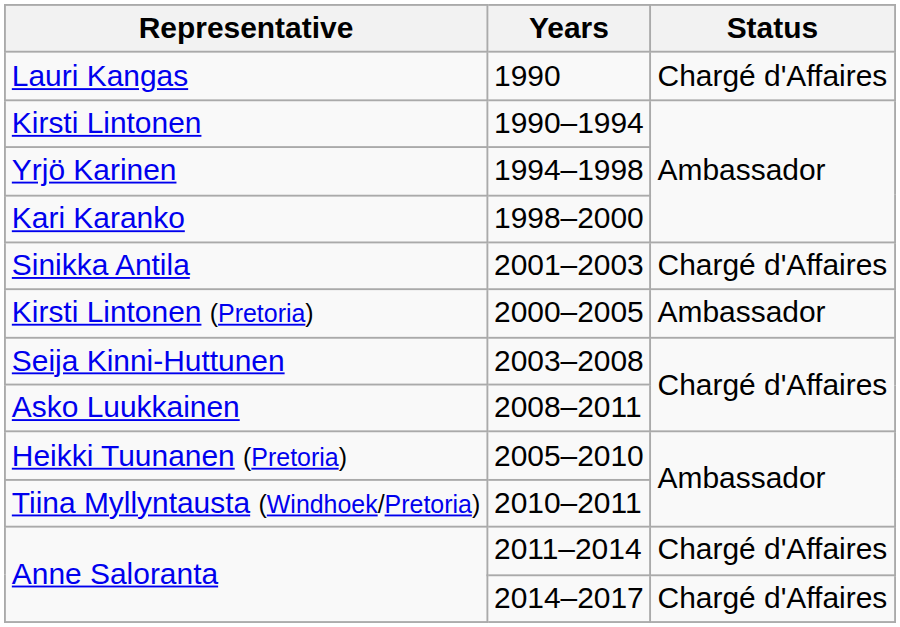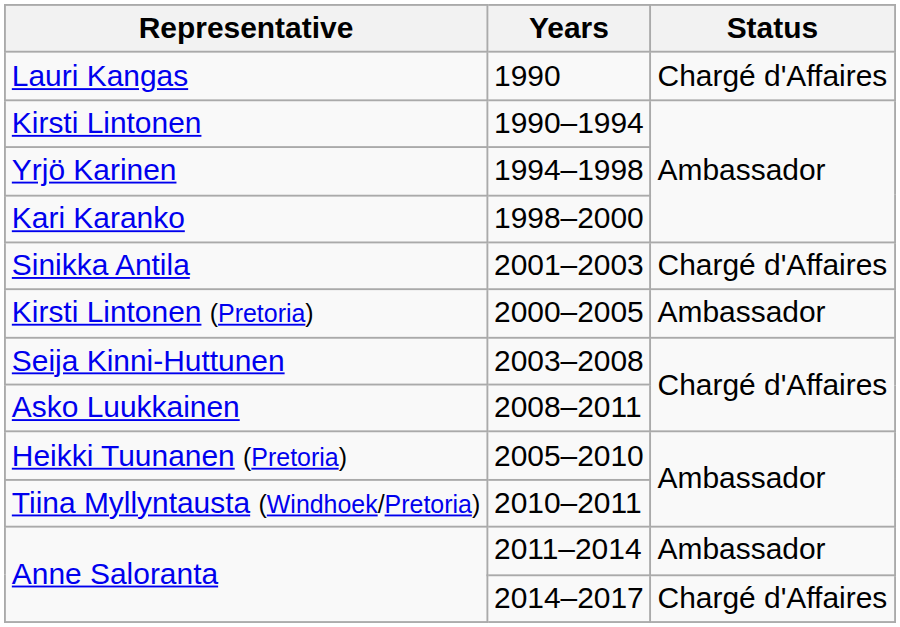 <table class="wikitable sortable">
 <tr>
 <th>Representative</th>
 <th>Years</th>
 <th>Status</th>
 </tr>
 <tr>
 <td><a href='#'>Lauri Kangas</a></td>
 <td>1990</td>
 <td>Chargé d'Affaires</td>
 </tr>
 <tr>
 <td><a href='#'>Kirsti Lintonen</a></td>
 <td>1990–1994</td>
 <td rowspan="3">Ambassador</td>
 </tr>
 <tr>
 <td><a href='#'>Yrjö Karinen</a></td>
 <td>1994–1998</td>
 </tr>
 <tr>
 <td><a href='#'>Kari Karanko</a></td>
 <td>1998–2000</td>
 </tr>
 <tr>
 <td><a href='#'>Sinikka Antila</a></td>
 <td>2001–2003</td>
 <td>Chargé d'Affaires</td>
 </tr>
 <tr>
 <td><a href='#'>Kirsti Lintonen</a> <small>(<a href='#'>Pretoria</a>)</small></td>
 <td>2000–2005</td>
 <td>Ambassador</td>
 </tr>
 <tr>
 <td><a href='#'>Seija Kinni-Huttunen</a></td>
 <td>2003–2008</td>
 <td rowspan="2">Chargé d'Affaires</td>
 </tr>
 <tr>
 <td><a href='#'>Asko Luukkainen</a></td>
 <td>2008–2011</td>
 </tr>
 <tr>
 <td><a href='#'>Heikki Tuunanen</a> <small>(<a href='#'>Pretoria</a>)</small></td>
 <td>2005–2010</td>
 <td rowspan="2">Ambassador</td>
 </tr>
 <tr>
 <td><a href='#'>Tiina Myllyntausta</a> <small>(<a href='#'>Windhoek</a>/<a href='#'>Pretoria</a>)</small></td>
 <td>2010–2011</td>
 </tr>
 <tr>
 <td rowspan="2"><a href='#'>Anne Saloranta</a></td>
 <td>2011–2014</td>
-<td>Chargé d'Affaires</td>
+<td>Ambassador</td>
 </tr>
 <tr>
 <td>2014–2017</td>
 <td>Chargé d'Affaires</td>
 </tr>
 </table>
